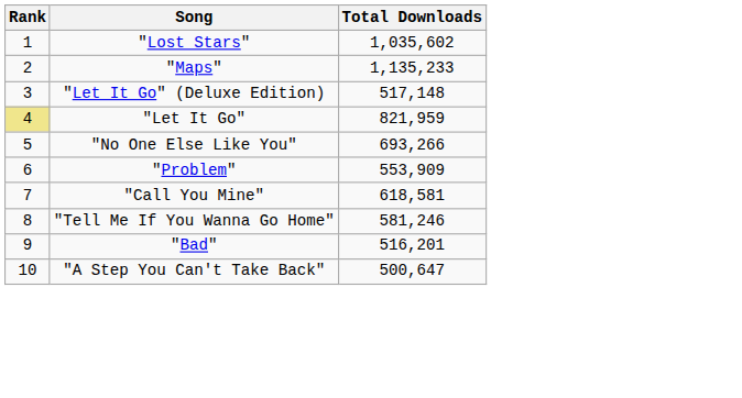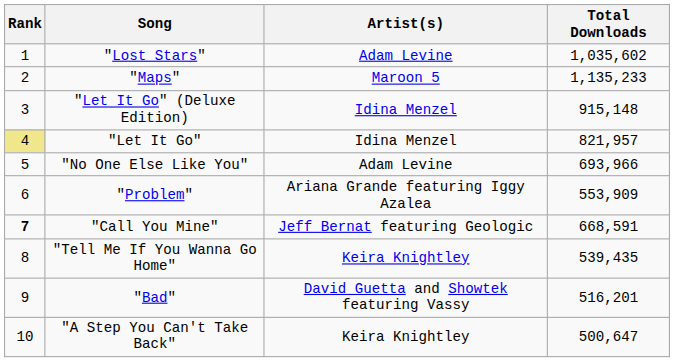 <table class="wikitable" style="text-align:center">
 <tr>
 <th>Rank</th>
 <th>Song</th>
+<th>Artist(s)</th>
 <th>Total Downloads</th>
 </tr>
 <tr>
 <td>1</td>
 <td>"<a href='#'>Lost Stars</a>"</td>
+<td><a href='#'>Adam Levine</a></td>
 <td>1,035,602</td>
 </tr>
 <tr>
 <td>2</td>
 <td>"<a href='#'>Maps</a>"</td>
+<td><a href='#'>Maroon 5</a></td>
 <td>1,135,233</td>
 </tr>
 <tr>
 <td>3</td>
 <td>"<a href='#'>Let It Go</a>" (Deluxe Edition)</td>
-<td>517,148</td>
+<td><a href='#'>Idina Menzel</a></td>
+<td>915,148</td>
 </tr>
 <tr>
 <td style="background: khaki;">4</td>
 <td>"Let It Go"</td>
-<td>821,959</td>
+<td>Idina Menzel</td>
+<td>821,957</td>
 </tr>
 <tr>
 <td>5</td>
 <td>"No One Else Like You"</td>
-<td>693,266</td>
+<td>Adam Levine</td>
+<td>693,966</td>
 </tr>
 <tr>
 <td>6</td>
 <td>"<a href='#'>Problem</a>"</td>
+<td>Ariana Grande featuring Iggy Azalea</td>
 <td>553,909</td>
 </tr>
 <tr>
-<td>7</td>
+<td><strong>7</strong></td>
 <td>"Call You Mine"</td>
-<td>618,581</td>
+<td><a href='#'>Jeff Bernat</a> featuring Geologic</td>
+<td>668,591</td>
 </tr>
 <tr>
 <td>8</td>
 <td>"Tell Me If You Wanna Go Home"</td>
-<td>581,246</td>
+<td><a href='#'>Keira Knightley</a></td>
+<td>539,435</td>
 </tr>
 <tr>
 <td>9</td>
 <td>"<a href='#'>Bad</a>"</td>
+<td><a href='#'>David Guetta</a> and <a href='#'>Showtek</a> featuring Vassy</td>
 <td>516,201</td>
 </tr>
 <tr>
 <td>10</td>
 <td>"A Step You Can't Take Back"</td>
+<td>Keira Knightley</td>
 <td>500,647</td>
 </tr>
 </table>
